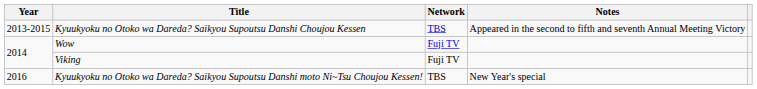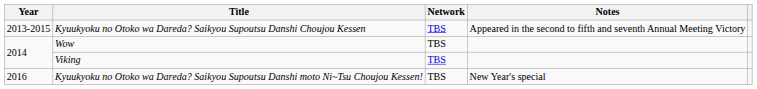 <table class="wikitable plainrowheaders">
 <tr>
 <th scope="col">Year</th>
 <th scope="col">Title</th>
 <th scope="col">Network</th>
 <th scope="col">Notes</th>
 <th scope="col" class="unsortable"></th>
 </tr>
 <tr>
 <td>2013-2015</td>
 <td><em>Kyuukyoku no Otoko wa Dareda? Saikyou Supoutsu Danshi Choujou Kessen</em></td>
 <td><a href='#'>TBS</a></td>
 <td>Appeared in the second to fifth and seventh Annual Meeting Victory</td>
 <td></td>
 </tr>
 <tr>
 <td rowspan="2">2014</td>
 <td><em>Wow</em></td>
-<td><a href='#'>Fuji TV</a></td>
+<td>TBS</td>
 <td></td>
 <td></td>
 </tr>
 <tr>
 <td><em>Viking</em></td>
-<td>Fuji TV</td>
+<td><a href='#'>TBS</a></td>
 <td></td>
 <td></td>
 </tr>
 <tr>
 <td>2016</td>
 <td><em>Kyuukyoku no Otoko wa Dareda? Saikyou Supoutsu Danshi moto Ni~Tsu Choujou Kessen!</em></td>
 <td>TBS</td>
 <td>New Year's special</td>
 <td></td>
 </tr>
 </table>
